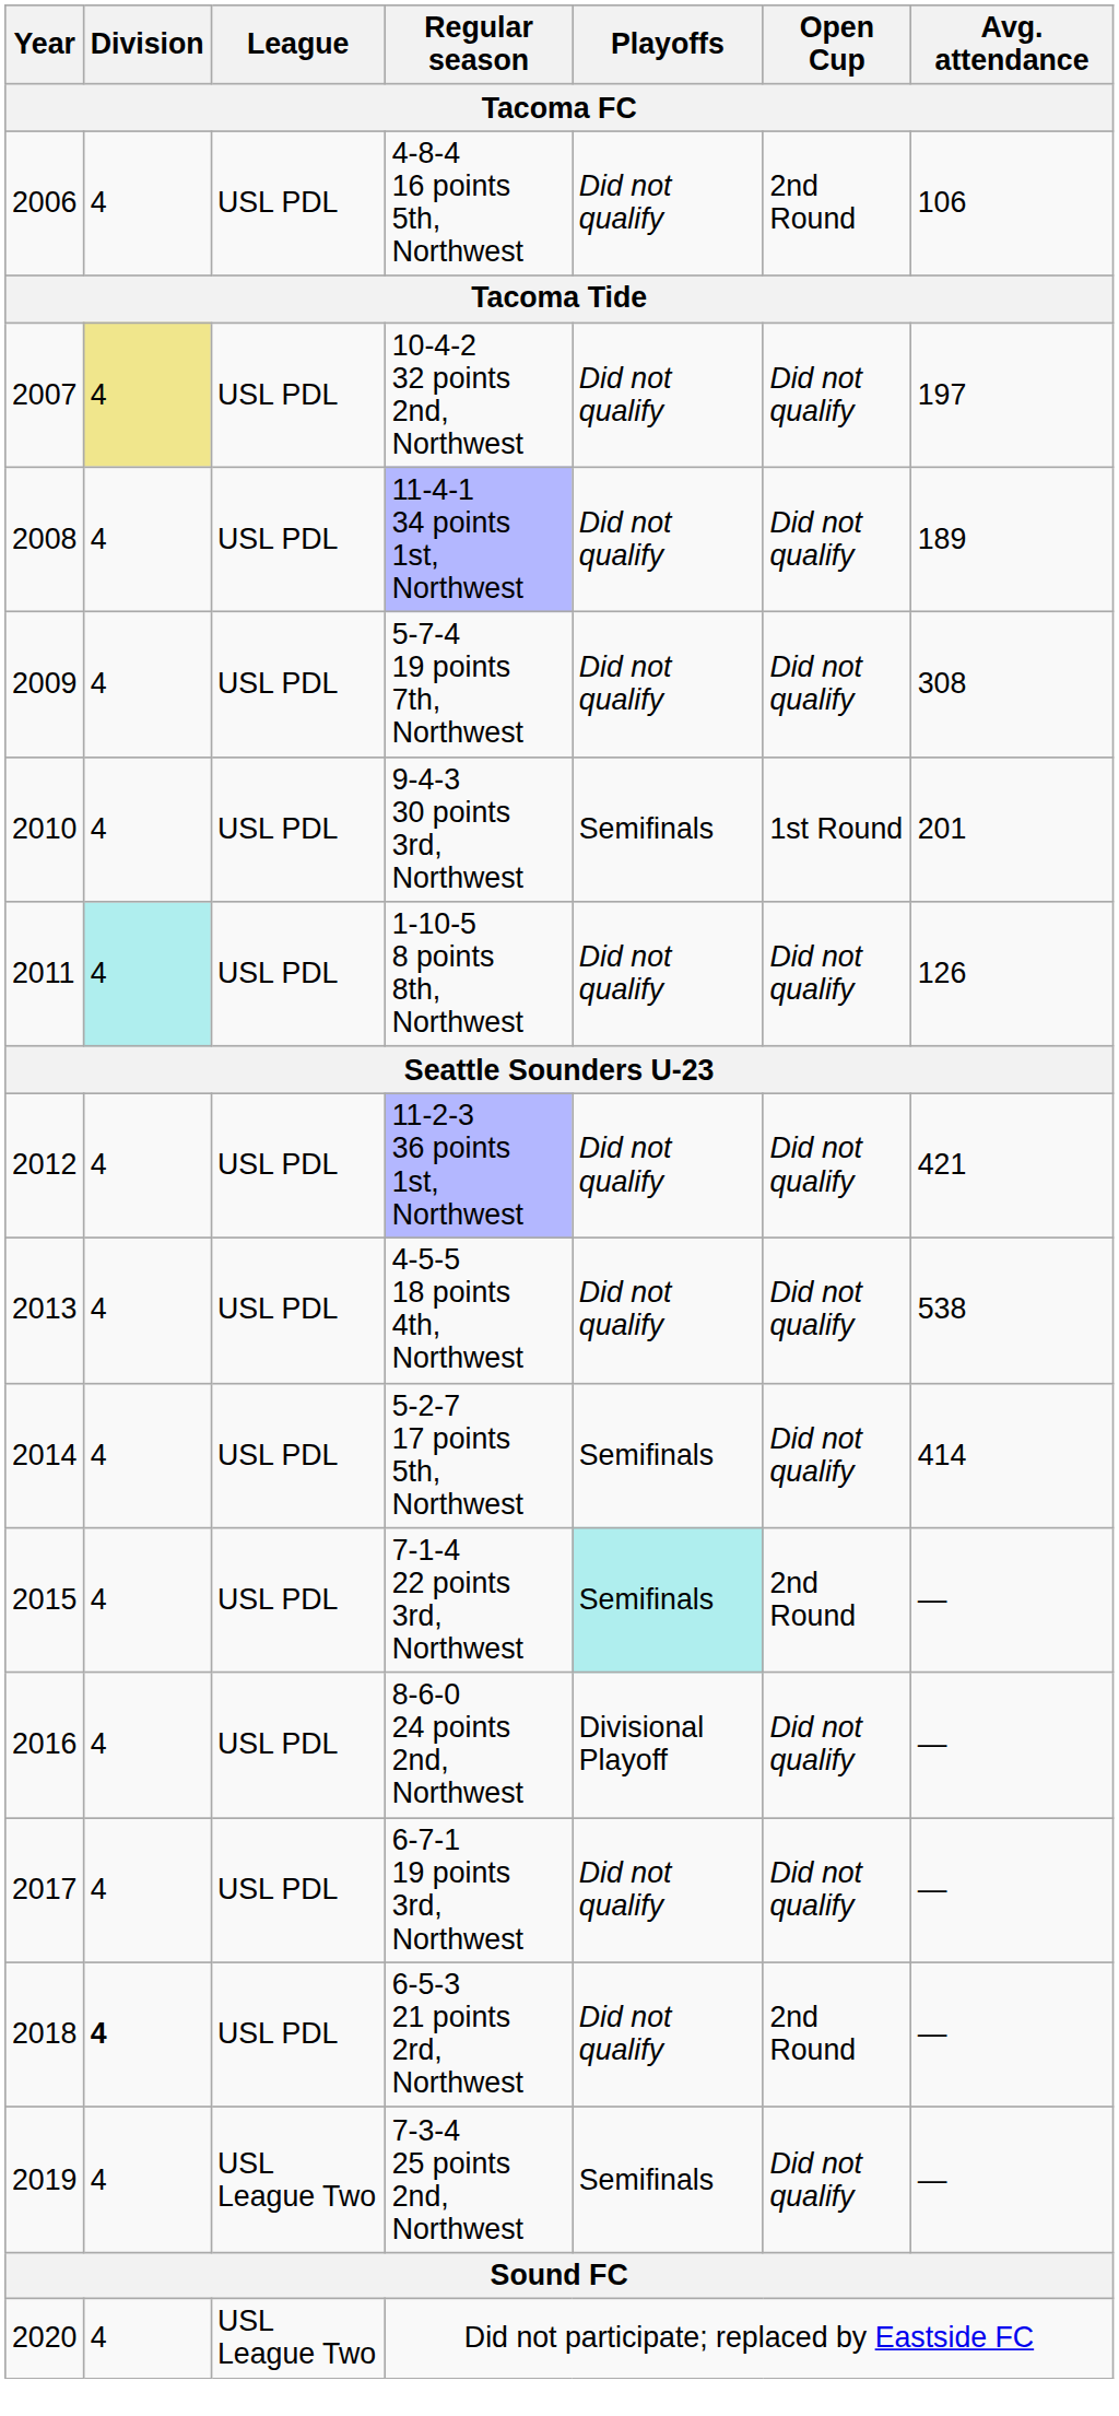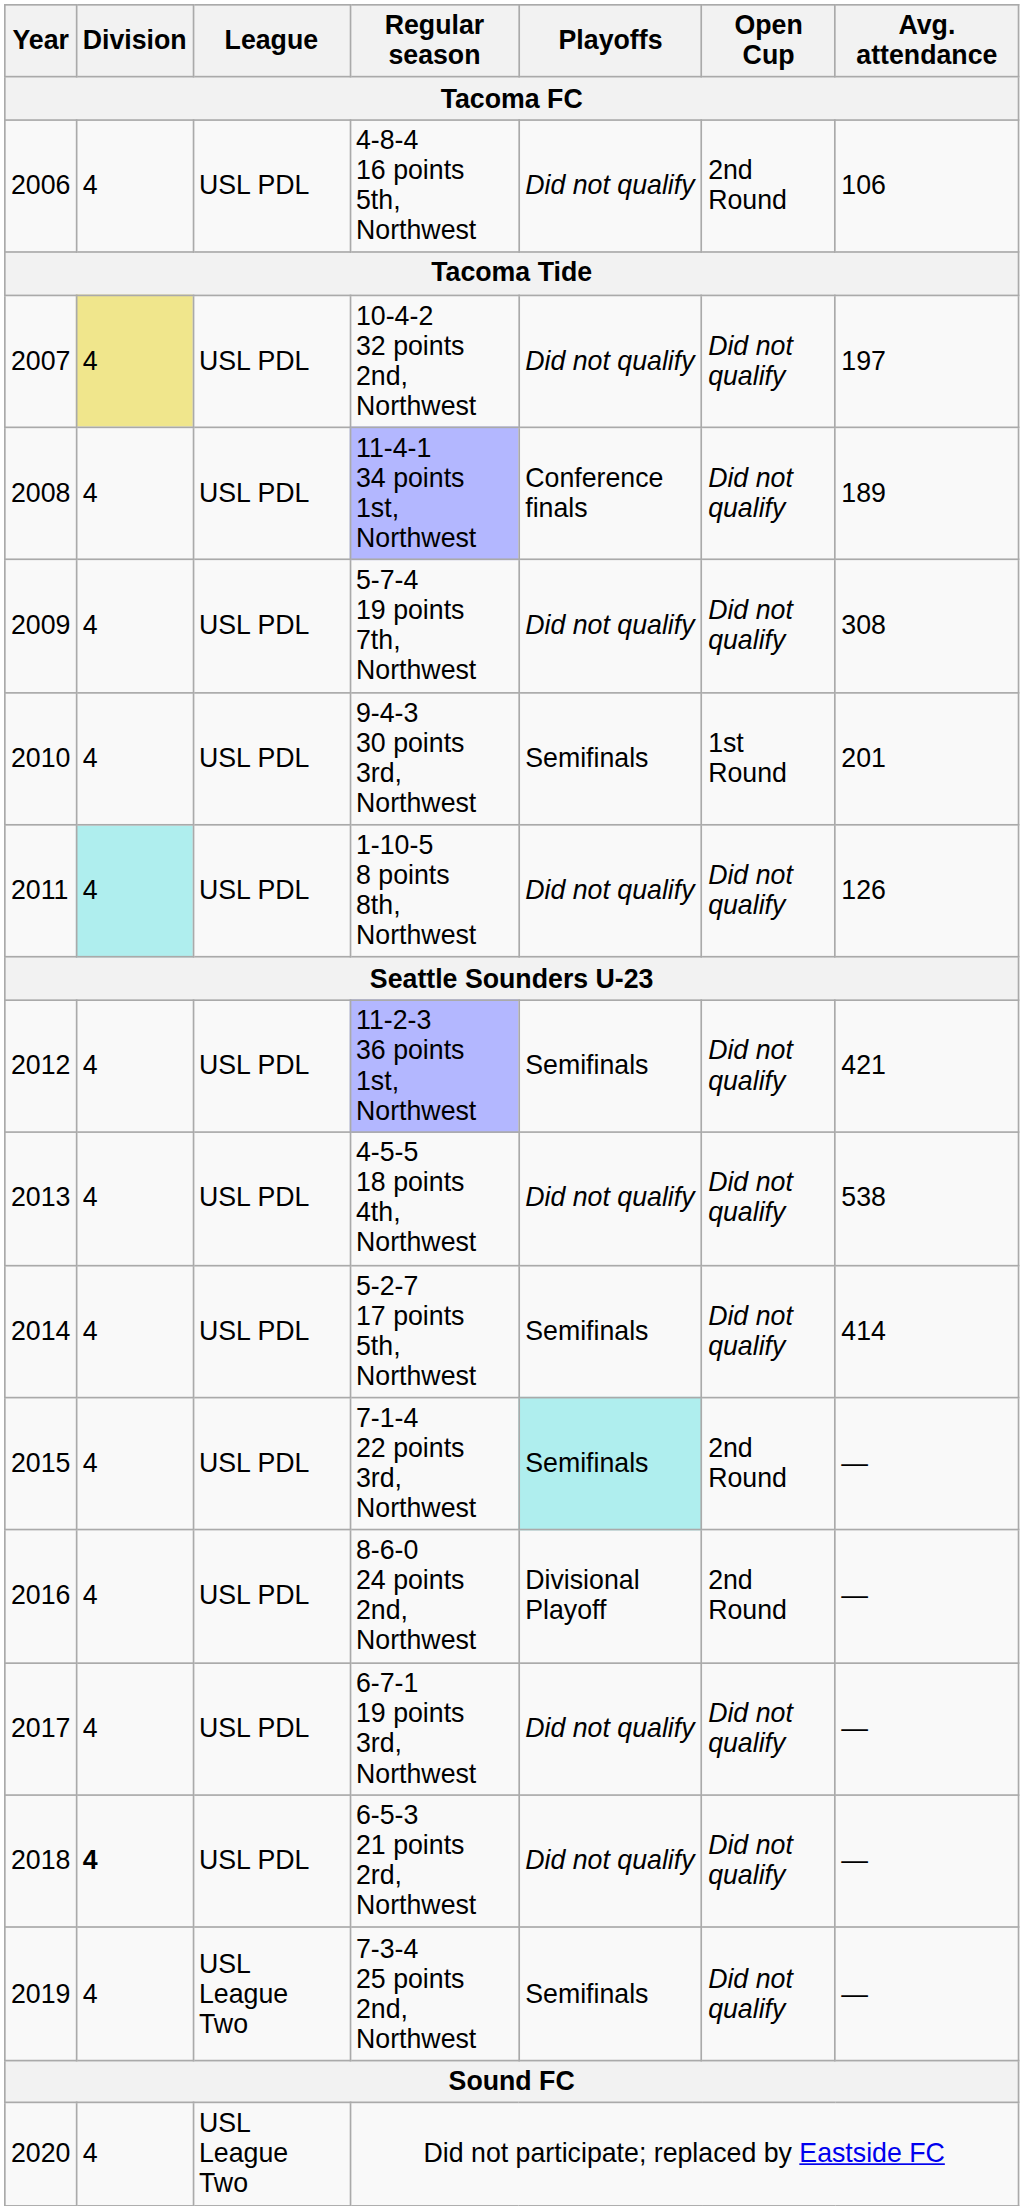 <table class="wikitable">
 <tr>
 <th>Year</th>
 <th>Division</th>
 <th>League</th>
 <th>Regular season</th>
 <th>Playoffs</th>
 <th>Open Cup</th>
 <th>Avg. attendance</th>
 </tr>
 <tr>
 <th colspan=7><strong>Tacoma FC</strong></th>
 </tr>
 <tr>
 <td>2006</td>
 <td>4</td>
 <td>USL PDL</td>
 <td>4-8-4<br>16 points<br>5th, Northwest</td>
 <td><em>Did not qualify</em></td>
 <td>2nd Round</td>
 <td>106</td>
 </tr>
 <tr>
 <th colspan=7><strong>Tacoma Tide</strong></th>
 </tr>
 <tr>
 <td>2007</td>
 <td style="background: khaki;">4</td>
 <td>USL PDL</td>
 <td>10-4-2<br>32 points<br>2nd, Northwest</td>
 <td><em>Did not qualify</em></td>
 <td><em>Did not qualify</em></td>
 <td>197</td>
 </tr>
 <tr>
 <td>2008</td>
 <td>4</td>
 <td>USL PDL</td>
 <td style="background:#b3b7ff;">11-4-1<br>34 points<br>1st, Northwest</td>
-<td><em>Did not qualify</em></td>
+<td>Conference finals</td>
 <td><em>Did not qualify</em></td>
 <td>189</td>
 </tr>
 <tr>
 <td>2009</td>
 <td>4</td>
 <td>USL PDL</td>
 <td>5-7-4<br>19 points<br>7th, Northwest</td>
 <td><em>Did not qualify</em></td>
 <td><em>Did not qualify</em></td>
 <td>308</td>
 </tr>
 <tr>
 <td>2010</td>
 <td>4</td>
 <td>USL PDL</td>
 <td>9-4-3<br>30 points<br>3rd, Northwest</td>
 <td>Semifinals</td>
 <td>1st Round</td>
 <td>201</td>
 </tr>
 <tr>
 <td>2011</td>
 <td style="background: paleturquoise;">4</td>
 <td>USL PDL</td>
 <td>1-10-5<br>8 points<br>8th, Northwest</td>
 <td><em>Did not qualify</em></td>
 <td><em>Did not qualify</em></td>
 <td>126</td>
 </tr>
 <tr>
 <th colspan=7><strong>Seattle Sounders U-23</strong></th>
 </tr>
 <tr>
 <td>2012</td>
 <td>4</td>
 <td>USL PDL</td>
 <td style="background:#b3b7ff;">11-2-3<br>36 points<br>1st, Northwest</td>
-<td><em>Did not qualify</em></td>
+<td>Semifinals</td>
 <td><em>Did not qualify</em></td>
 <td>421</td>
 </tr>
 <tr>
 <td>2013</td>
 <td>4</td>
 <td>USL PDL</td>
 <td>4-5-5<br>18 points<br>4th, Northwest</td>
 <td><em>Did not qualify</em></td>
 <td><em>Did not qualify</em></td>
 <td>538</td>
 </tr>
 <tr>
 <td>2014</td>
 <td>4</td>
 <td>USL PDL</td>
 <td>5-2-7<br>17 points<br>5th, Northwest</td>
 <td>Semifinals</td>
 <td><em>Did not qualify</em></td>
 <td>414</td>
 </tr>
 <tr>
 <td>2015</td>
 <td>4</td>
 <td>USL PDL</td>
 <td>7-1-4<br>22 points<br>3rd, Northwest</td>
 <td style="background: paleturquoise;">Semifinals</td>
 <td>2nd Round</td>
 <td>—</td>
 </tr>
 <tr>
 <td>2016</td>
 <td>4</td>
 <td>USL PDL</td>
 <td>8-6-0<br>24 points<br>2nd, Northwest</td>
 <td>Divisional Playoff</td>
-<td><em>Did not qualify</em></td>
+<td>2nd Round</td>
 <td>—</td>
 </tr>
 <tr>
 <td>2017</td>
 <td>4</td>
 <td>USL PDL</td>
 <td>6-7-1<br>19 points<br>3rd, Northwest</td>
 <td><em>Did not qualify</em></td>
 <td><em>Did not qualify</em></td>
 <td>—</td>
 </tr>
 <tr>
 <td>2018</td>
 <td><strong>4</strong></td>
 <td>USL PDL</td>
 <td>6-5-3<br>21 points<br>2rd, Northwest</td>
 <td><em>Did not qualify</em></td>
-<td>2nd Round</td>
+<td><em>Did not qualify</em></td>
 <td>—</td>
 </tr>
 <tr>
 <td>2019</td>
 <td>4</td>
 <td>USL League Two</td>
 <td>7-3-4<br>25 points<br>2nd, Northwest</td>
 <td>Semifinals</td>
 <td><em>Did not qualify</em></td>
 <td>—</td>
 </tr>
 <tr>
 <th colspan=7><strong>Sound FC</strong></th>
 </tr>
 <tr>
 <td>2020</td>
 <td>4</td>
 <td>USL League Two</td>
 <td colspan=4 align=center>Did not participate; replaced by <a href='#'>Eastside FC</a></td>
 </tr>
 </table>
